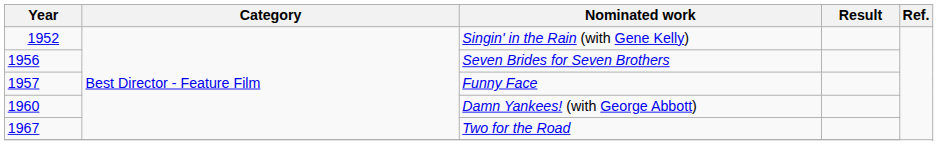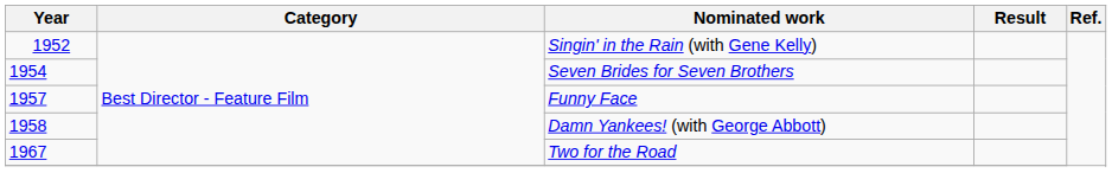 <table class=wikitable>
 <tr>
 <th scope="col" style="width:5em;">Year</th>
 <th scope="col" style="width:26em;">Category</th>
 <th scope="col" style="width:25em;">Nominated work</th>
 <th scope="col" style="width:5em;">Result</th>
 <th>Ref.</th>
 </tr>
 <tr>
 <td style="text-align:center;"><a href='#'>1952</a></td>
 <td rowspan=5><a href='#'>Best Director - Feature Film</a></td>
 <td><em><a href='#'>Singin' in the Rain</a></em> (with <a href='#'>Gene Kelly</a>)</td>
 <td></td>
 <td rowspan=10></td>
 </tr>
 <tr>
-<td><a href='#'>1956</a></td>
+<td><a href='#'>1954</a></td>
 <td><em><a href='#'>Seven Brides for Seven Brothers</a></em></td>
 <td></td>
 </tr>
 <tr>
 <td><a href='#'>1957</a></td>
 <td><em><a href='#'>Funny Face</a></em></td>
 <td></td>
 </tr>
 <tr>
-<td><a href='#'>1960</a></td>
+<td><a href='#'>1958</a></td>
 <td><em><a href='#'>Damn Yankees!</a></em> (with <a href='#'>George Abbott</a>)</td>
 <td></td>
 </tr>
 <tr>
 <td><a href='#'>1967</a></td>
 <td><em><a href='#'>Two for the Road</a></em></td>
 <td></td>
 </tr>
 <tr>
 </tr>
 </table>
